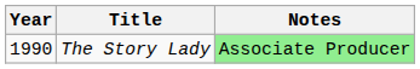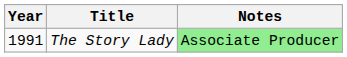 <table class="wikitable sortable">
 <tr>
 <th>Year</th>
 <th>Title</th>
 <th>Notes</th>
 </tr>
 <tr>
-<td>1990</td>
+<td>1991</td>
 <td><em>The Story Lady</em></td>
 <td style="background: lightgreen;">Associate Producer</td>
 </tr>
 </table>
